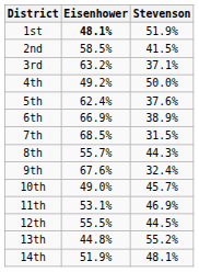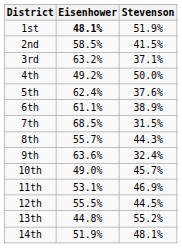 <table class="wikitable sortable" - style="text-align:center;">
 <tr>
 <th>District</th>
 <th>Eisenhower</th>
 <th>Stevenson</th>
 </tr>
 <tr>
 <td>1st</td>
 <td><strong>48.1%</strong></td>
 <td>51.9%</td>
 </tr>
 <tr>
 <td>2nd</td>
 <td>58.5%</td>
 <td>41.5%</td>
 </tr>
 <tr>
 <td>3rd</td>
 <td>63.2%</td>
 <td>37.1%</td>
 </tr>
 <tr>
 <td>4th</td>
 <td>49.2%</td>
 <td>50.0%</td>
 </tr>
 <tr>
 <td>5th</td>
 <td>62.4%</td>
 <td>37.6%</td>
 </tr>
 <tr>
 <td>6th</td>
-<td>66.9%</td>
+<td>61.1%</td>
 <td>38.9%</td>
 </tr>
 <tr>
 <td>7th</td>
 <td>68.5%</td>
 <td>31.5%</td>
 </tr>
 <tr>
 <td>8th</td>
 <td>55.7%</td>
 <td>44.3%</td>
 </tr>
 <tr>
 <td>9th</td>
-<td>67.6%</td>
+<td>63.6%</td>
 <td>32.4%</td>
 </tr>
 <tr>
 <td>10th</td>
 <td>49.0%</td>
 <td>45.7%</td>
 </tr>
 <tr>
 <td>11th</td>
 <td>53.1%</td>
 <td>46.9%</td>
 </tr>
 <tr>
 <td>12th</td>
 <td>55.5%</td>
 <td>44.5%</td>
 </tr>
 <tr>
 <td>13th</td>
 <td>44.8%</td>
 <td>55.2%</td>
 </tr>
 <tr>
 <td>14th</td>
 <td>51.9%</td>
 <td>48.1%</td>
 </tr>
 </table>
